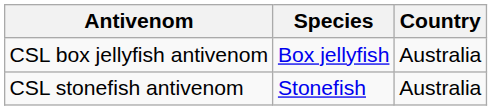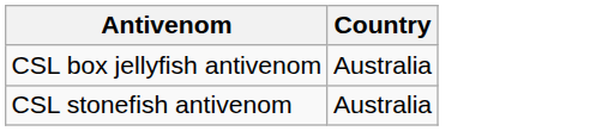 <table class="wikitable sortable">
 <tr>
 <th>Antivenom</th>
-<th>Species</th>
 <th>Country</th>
 </tr>
 <tr>
 <td>CSL box jellyfish antivenom</td>
-<td><a href='#'>Box jellyfish</a></td>
 <td>Australia</td>
 </tr>
 <tr>
 <td>CSL stonefish antivenom</td>
-<td><a href='#'>Stonefish</a></td>
 <td>Australia</td>
 </tr>
 </table>
